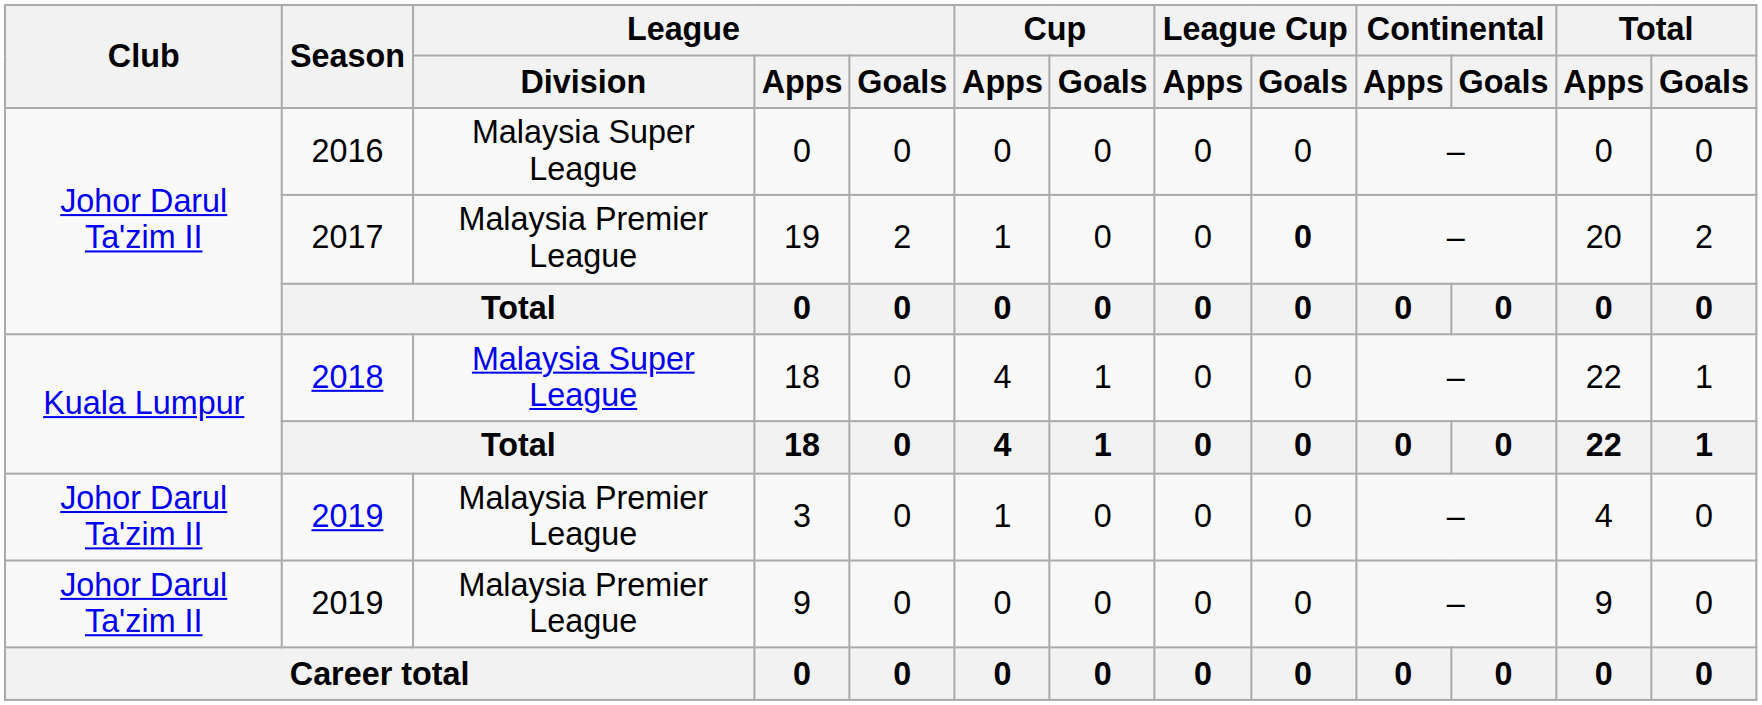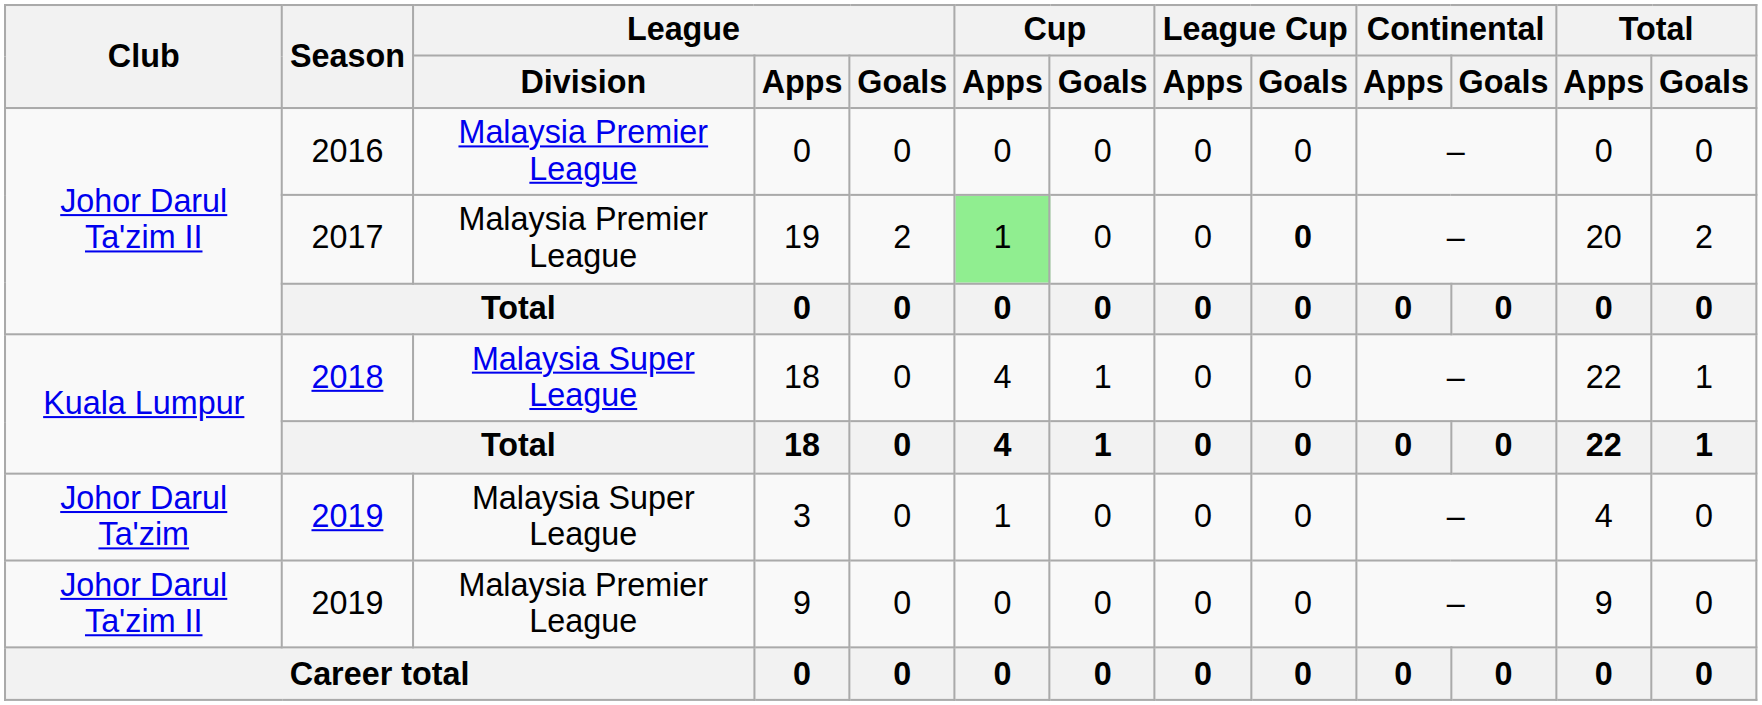 <table class=wikitable style="text-align: center">
 <tr>
 <th rowspan=2>Club</th>
 <th rowspan=2>Season</th>
 <th colspan=3>League</th>
 <th colspan=2>Cup</th>
 <th colspan=2>League Cup</th>
 <th colspan=2>Continental</th>
 <th colspan=2>Total</th>
 </tr>
 <tr>
 <th>Division</th>
 <th>Apps</th>
 <th>Goals</th>
 <th>Apps</th>
 <th>Goals</th>
 <th>Apps</th>
 <th>Goals</th>
 <th>Apps</th>
 <th>Goals</th>
 <th>Apps</th>
 <th>Goals</th>
 </tr>
 <tr>
 <td rowspan="3"><a href='#'>Johor Darul Ta'zim II</a></td>
 <td>2016</td>
-<td>Malaysia Super League</td>
+<td><a href='#'>Malaysia Premier League</a></td>
 <td>0</td>
 <td>0</td>
 <td>0</td>
 <td>0</td>
 <td>0</td>
 <td>0</td>
 <td colspan=2>–</td>
 <td>0</td>
 <td>0</td>
 </tr>
 <tr>
 <td>2017</td>
 <td>Malaysia Premier League</td>
 <td>19</td>
 <td>2</td>
-<td>1</td>
+<td style="background: lightgreen;">1</td>
 <td>0</td>
 <td>0</td>
 <td><strong>0</strong></td>
 <td colspan=2>–</td>
 <td>20</td>
 <td>2</td>
 </tr>
 <tr>
 <th colspan=2>Total</th>
 <th>0</th>
 <th>0</th>
 <th>0</th>
 <th>0</th>
 <th>0</th>
 <th>0</th>
 <th>0</th>
 <th>0</th>
 <th>0</th>
 <th>0</th>
 </tr>
 <tr>
 <td rowspan="2"><a href='#'>Kuala Lumpur</a></td>
 <td><a href='#'>2018</a></td>
 <td><a href='#'>Malaysia Super League</a></td>
 <td>18</td>
 <td>0</td>
 <td>4</td>
 <td>1</td>
 <td>0</td>
 <td>0</td>
 <td colspan=2>–</td>
 <td>22</td>
 <td>1</td>
 </tr>
 <tr>
 <th colspan=2>Total</th>
 <th>18</th>
 <th>0</th>
 <th>4</th>
 <th>1</th>
 <th>0</th>
 <th>0</th>
 <th>0</th>
 <th>0</th>
 <th>22</th>
 <th>1</th>
 </tr>
 <tr>
-<td rowspan="1"><a href='#'>Johor Darul Ta'zim II</a></td>
+<td rowspan="1"><a href='#'>Johor Darul Ta'zim</a></td>
 <td><a href='#'>2019</a></td>
-<td>Malaysia Premier League</td>
+<td>Malaysia Super League</td>
 <td>3</td>
 <td>0</td>
 <td>1</td>
 <td>0</td>
 <td>0</td>
 <td>0</td>
 <td colspan=2>–</td>
 <td>4</td>
 <td>0</td>
 </tr>
 <tr>
 <td rowspan="1"><a href='#'>Johor Darul Ta'zim II</a></td>
 <td>2019</td>
 <td>Malaysia Premier League</td>
 <td>9</td>
 <td>0</td>
 <td>0</td>
 <td>0</td>
 <td>0</td>
 <td>0</td>
 <td colspan=2>–</td>
 <td>9</td>
 <td>0</td>
 </tr>
 <tr>
 <th colspan=3>Career total</th>
 <th>0</th>
 <th>0</th>
 <th>0</th>
 <th>0</th>
 <th>0</th>
 <th>0</th>
 <th>0</th>
 <th>0</th>
 <th>0</th>
 <th>0</th>
 </tr>
 </table>
